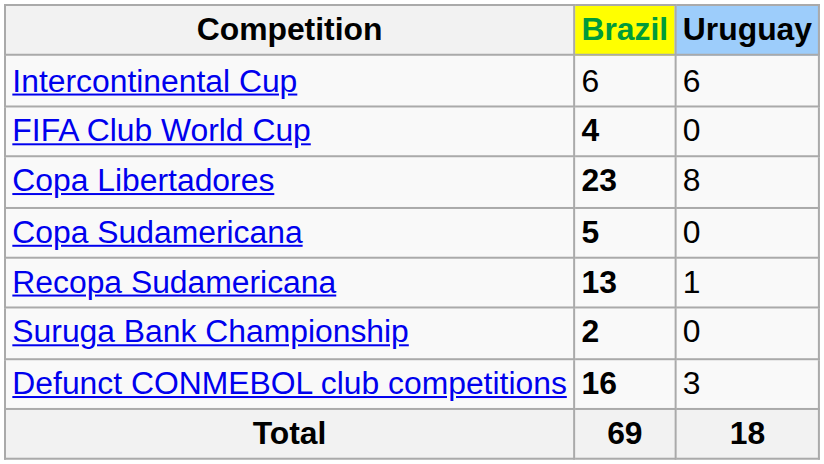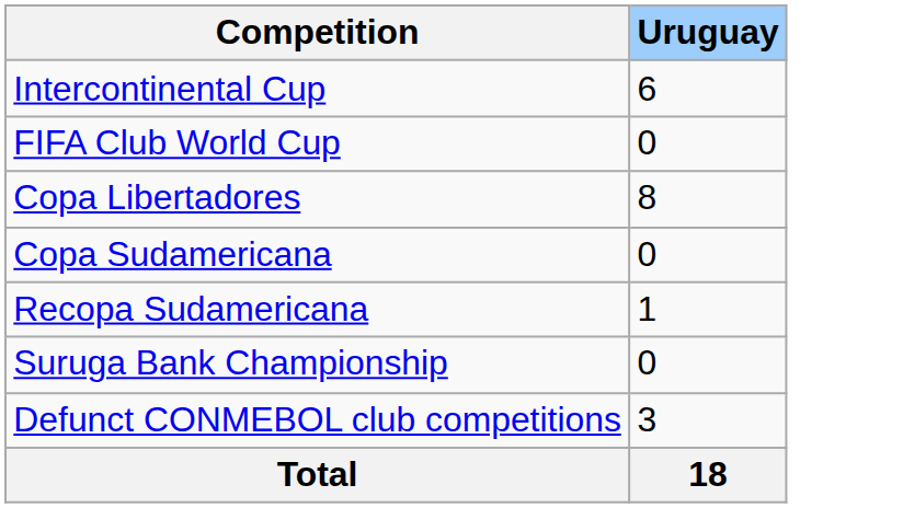 <table class="wikitable">
 <tr>
 <th>Competition</th>
-<th style="color:#009B3A; background-color:#FFFF00;"> Brazil</th>
 <th style="color:#000000; background-color:#9DCDFB"> Uruguay</th>
 </tr>
 <tr>
 <td><a href='#'>Intercontinental Cup</a></td>
 <td>6</td>
-<td>6</td>
 </tr>
 <tr>
 <td><a href='#'>FIFA Club World Cup</a></td>
-<td><strong>4</strong></td>
 <td>0</td>
 </tr>
 <tr>
 <td><a href='#'>Copa Libertadores</a></td>
-<td><strong>23</strong></td>
 <td>8</td>
 </tr>
 <tr>
 <td><a href='#'>Copa Sudamericana</a></td>
-<td><strong>5</strong></td>
 <td>0</td>
 </tr>
 <tr>
 <td><a href='#'>Recopa Sudamericana</a></td>
-<td><strong>13</strong></td>
 <td>1</td>
 </tr>
 <tr>
 <td><a href='#'>Suruga Bank Championship</a></td>
-<td><strong>2</strong></td>
 <td>0</td>
 </tr>
 <tr>
 <td><a href='#'>Defunct CONMEBOL club competitions</a></td>
-<td><strong>16</strong></td>
 <td>3</td>
 </tr>
 <tr>
 <th>Total</th>
-<th>69</th>
 <th>18</th>
 </tr>
 </table>
